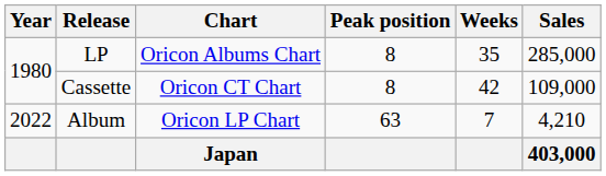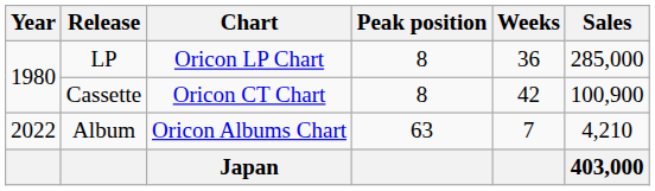 <table class="sortable wikitable" style="text-align:center">
 <tr>
 <th>Year</th>
 <th>Release</th>
 <th>Chart</th>
 <th>Peak position</th>
 <th>Weeks</th>
 <th>Sales</th>
 </tr>
 <tr>
 <td rowspan="2">1980</td>
 <td>LP</td>
-<td><a href='#'>Oricon Albums Chart</a></td>
+<td><a href='#'>Oricon LP Chart</a></td>
 <td>8</td>
-<td>35</td>
+<td>36</td>
 <td>285,000</td>
 </tr>
 <tr>
 <td>Cassette</td>
 <td><a href='#'>Oricon CT Chart</a></td>
 <td>8</td>
 <td>42</td>
-<td>109,000</td>
+<td>100,900</td>
 </tr>
 <tr>
 <td>2022</td>
 <td>Album</td>
-<td><a href='#'>Oricon LP Chart</a></td>
+<td><a href='#'>Oricon Albums Chart</a></td>
 <td>63</td>
 <td>7</td>
 <td>4,210</td>
 </tr>
 <tr>
 <th></th>
 <th></th>
 <th>Japan</th>
 <th></th>
 <th></th>
 <th>403,000</th>
 </tr>
 </table>
